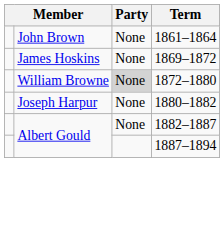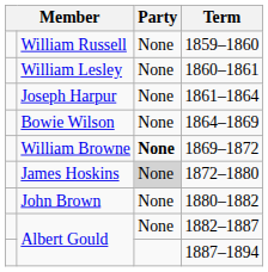 <table class="wikitable">
 <tr>
 <th colspan="2">Member</th>
 <th>Party</th>
 <th>Term</th>
 </tr>
 <tr>
 <td> </td>
-<td><a href='#'>John Brown</a></td>
+<td><a href='#'>William Russell</a></td>
+<td>None</td>
+<td>1859–1860</td>
+</tr>
+<tr>
+<td> </td>
+<td><a href='#'>William Lesley</a></td>
+<td>None</td>
+<td>1860–1861</td>
+</tr>
+<tr>
+<td> </td>
+<td><a href='#'>Joseph Harpur</a></td>
 <td>None</td>
 <td>1861–1864</td>
 </tr>
 <tr>
 <td> </td>
-<td><a href='#'>James Hoskins</a></td>
+<td><a href='#'>Bowie Wilson</a></td>
 <td>None</td>
+<td>1864–1869</td>
+</tr>
+<tr>
+<td> </td>
+<td><a href='#'>William Browne</a></td>
+<td><strong>None</strong></td>
 <td>1869–1872</td>
 </tr>
 <tr>
 <td> </td>
-<td><a href='#'>William Browne</a></td>
+<td><a href='#'>James Hoskins</a></td>
 <td style="background: lightgrey;">None</td>
 <td>1872–1880</td>
 </tr>
 <tr>
 <td> </td>
-<td><a href='#'>Joseph Harpur</a></td>
+<td><a href='#'>John Brown</a></td>
 <td>None</td>
 <td>1880–1882</td>
 </tr>
 <tr>
 <td> </td>
 <td rowspan="2"><a href='#'>Albert Gould</a></td>
 <td>None</td>
 <td>1882–1887</td>
 </tr>
 <tr>
 <td> </td>
 <td></td>
 <td>1887–1894</td>
 </tr>
 </table>
